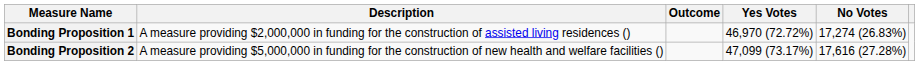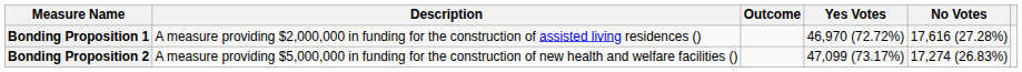 <table class="wikitable sortable plainrowheaders">
 <tr>
 <th scope=col>Measure Name</th>
 <th scope=col>Description</th>
 <th scope=col>Outcome</th>
 <th scope=col>Yes Votes</th>
 <th scope=col>No Votes</th>
 <th scope=col class=unsortable></th>
 </tr>
 <tr>
 <th scope=row>Bonding Proposition 1</th>
 <td>A measure providing $2,000,000 in funding for the construction of <a href='#'>assisted living</a> residences ()</td>
 <td></td>
 <td>46,970 (72.72%)</td>
-<td>17,274 (26.83%)</td>
+<td>17,616 (27.28%)</td>
 <td rowspan=2></td>
 </tr>
 <tr>
 <th scope=row>Bonding Proposition 2</th>
 <td>A measure providing $5,000,000 in funding for the construction of new health and welfare facilities ()</td>
 <td></td>
 <td>47,099 (73.17%)</td>
-<td>17,616 (27.28%)</td>
+<td>17,274 (26.83%)</td>
 </tr>
 </table>
